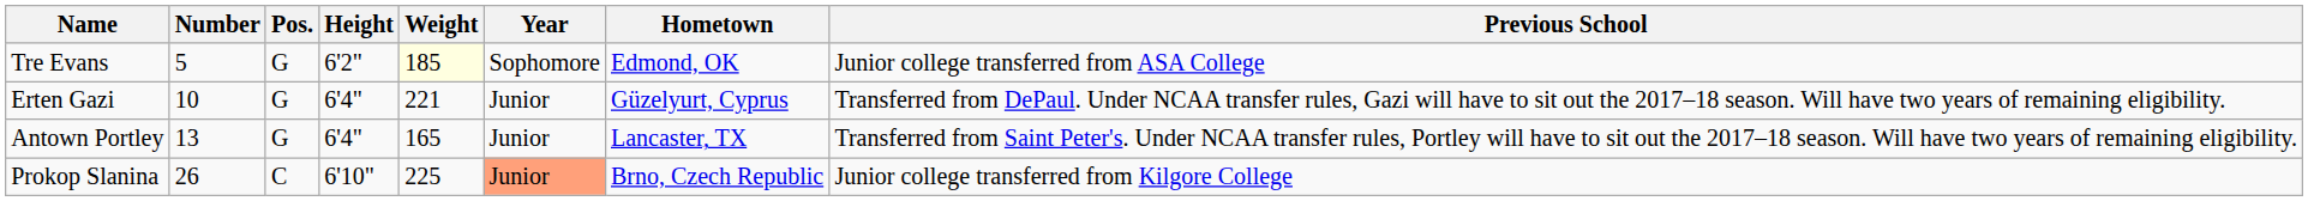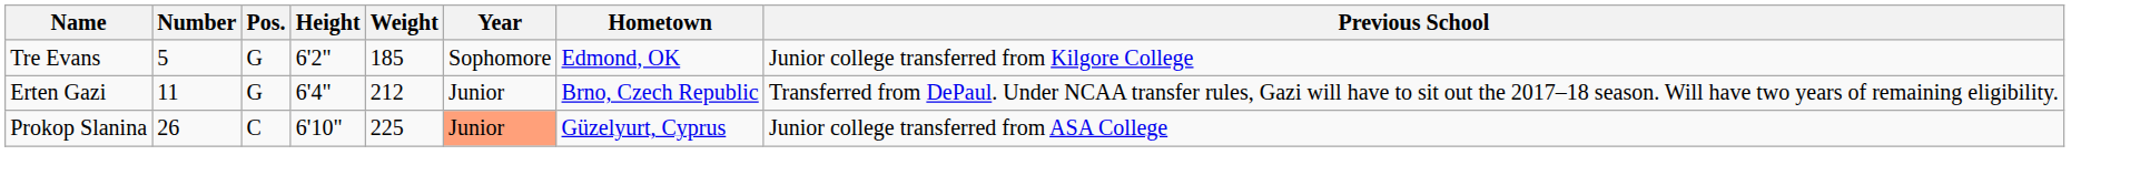 <table class="wikitable sortable" border="1">
 <tr>
 <th>Name</th>
 <th>Number</th>
 <th>Pos.</th>
 <th>Height</th>
 <th>Weight</th>
 <th>Year</th>
 <th>Hometown</th>
 <th class="unsortable">Previous School</th>
 </tr>
 <tr>
 <td>Tre Evans</td>
 <td>5</td>
 <td>G</td>
 <td>6'2"</td>
-<td style="background: lightyellow;">185</td>
+<td>185</td>
 <td>Sophomore</td>
 <td><a href='#'>Edmond, OK</a></td>
-<td>Junior college transferred from <a href='#'>ASA College</a></td>
+<td>Junior college transferred from <a href='#'>Kilgore College</a></td>
 </tr>
 <tr>
 <td>Erten Gazi</td>
-<td>10</td>
+<td>11</td>
 <td>G</td>
 <td>6'4"</td>
-<td>221</td>
+<td>212</td>
 <td>Junior</td>
-<td><a href='#'>Güzelyurt, Cyprus</a></td>
+<td><a href='#'>Brno, Czech Republic</a></td>
 <td>Transferred from <a href='#'>DePaul</a>. Under NCAA transfer rules, Gazi will have to sit out the 2017–18 season. Will have two years of remaining eligibility.</td>
-</tr>
-<tr>
-<td>Antown Portley</td>
-<td>13</td>
-<td>G</td>
-<td>6'4"</td>
-<td>165</td>
-<td>Junior</td>
-<td><a href='#'>Lancaster, TX</a></td>
-<td>Transferred from <a href='#'>Saint Peter's</a>. Under NCAA transfer rules, Portley will have to sit out the 2017–18 season. Will have two years of remaining eligibility.</td>
 </tr>
 <tr>
 <td>Prokop Slanina</td>
 <td>26</td>
 <td>C</td>
 <td>6'10"</td>
 <td>225</td>
 <td style="background: lightsalmon;">Junior</td>
-<td><a href='#'>Brno, Czech Republic</a></td>
-<td>Junior college transferred from <a href='#'>Kilgore College</a></td>
+<td><a href='#'>Güzelyurt, Cyprus</a></td>
+<td>Junior college transferred from <a href='#'>ASA College</a></td>
 </tr>
 </table>
